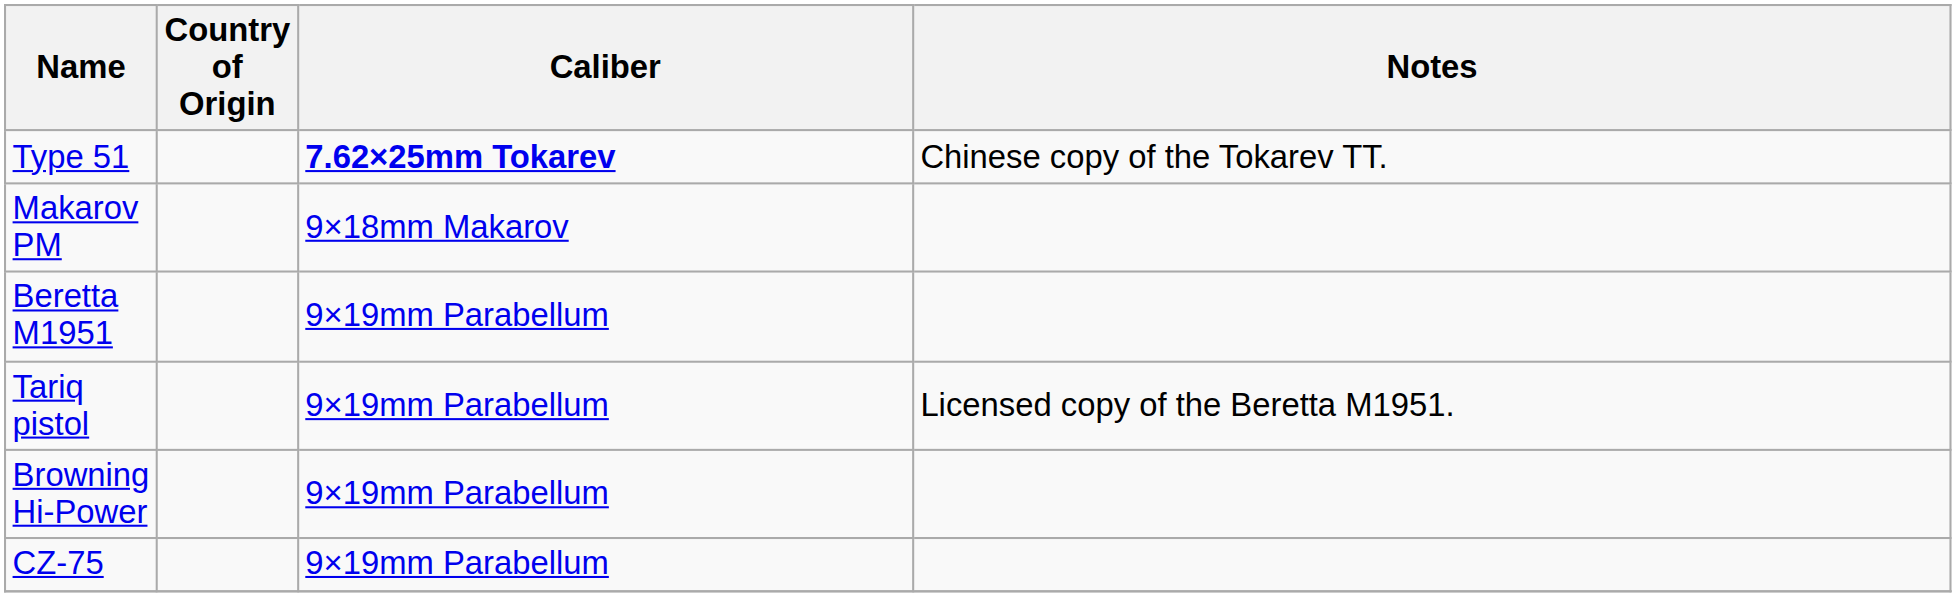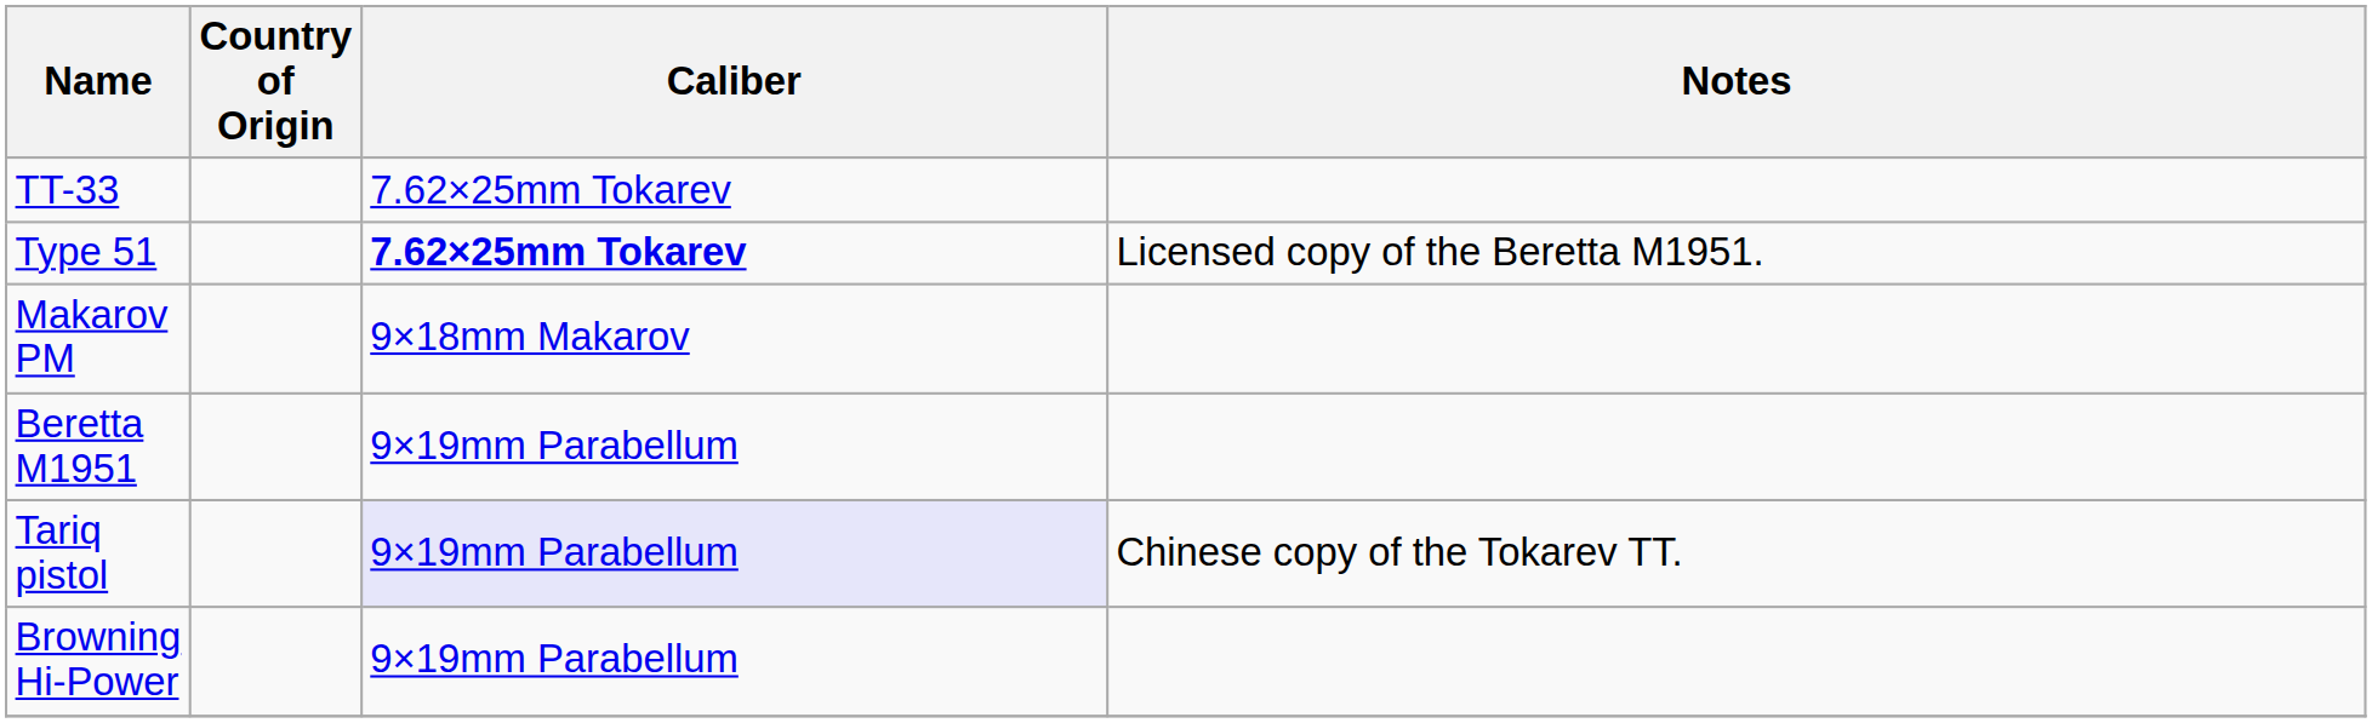 <table class="wikitable" width="60%" border="0">
 <tr>
 <th width="5%">Name</th>
 <th width="5%">Country of Origin</th>
 <th>Caliber</th>
 <th>Notes</th>
 </tr>
 <tr>
+<td><a href='#'>TT-33</a></td>
+<td></td>
+<td><a href='#'>7.62×25mm Tokarev</a></td>
+<td></td>
+</tr>
+<tr>
 <td><a href='#'>Type 51</a></td>
 <td></td>
 <td><strong><a href='#'>7.62×25mm Tokarev</a></strong></td>
-<td>Chinese copy of the Tokarev TT.</td>
+<td>Licensed copy of the Beretta M1951.</td>
 </tr>
 <tr>
 <td><a href='#'>Makarov PM</a></td>
 <td></td>
 <td><a href='#'>9×18mm Makarov</a></td>
 <td></td>
 </tr>
 <tr>
 <td><a href='#'>Beretta M1951</a></td>
 <td></td>
 <td><a href='#'>9×19mm Parabellum</a></td>
 <td></td>
 </tr>
 <tr>
 <td><a href='#'>Tariq pistol</a></td>
 <td></td>
-<td><a href='#'>9×19mm Parabellum</a></td>
-<td>Licensed copy of the Beretta M1951.</td>
+<td style="background: lavender;"><a href='#'>9×19mm Parabellum</a></td>
+<td>Chinese copy of the Tokarev TT.</td>
 </tr>
 <tr>
 <td><a href='#'>Browning Hi-Power</a></td>
 <td></td>
 <td><a href='#'>9×19mm Parabellum</a></td>
 <td></td>
 </tr>
 <tr>
-<td><a href='#'>CZ-75</a></td>
-<td></td>
-<td><a href='#'>9×19mm Parabellum</a></td>
-<td></td>
-</tr>
-<tr>
 </tr>
 </table>
